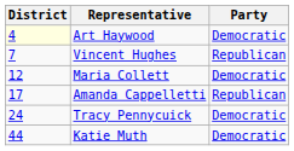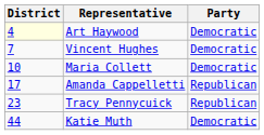 <table class="wikitable">
 <tr>
 <th>District</th>
 <th>Representative</th>
 <th>Party</th>
 </tr>
 <tr>
 <td style="background: lightyellow;"><a href='#'>4</a></td>
 <td><a href='#'>Art Haywood</a></td>
 <td><a href='#'>Democratic</a></td>
 </tr>
 <tr>
 <td><a href='#'>7</a></td>
 <td><a href='#'>Vincent Hughes</a></td>
-<td><a href='#'>Republican</a></td>
+<td><a href='#'>Democratic</a></td>
 </tr>
 <tr>
-<td><a href='#'>12</a></td>
+<td><a href='#'>10</a></td>
 <td><a href='#'>Maria Collett</a></td>
 <td><a href='#'>Democratic</a></td>
 </tr>
 <tr>
 <td><a href='#'>17</a></td>
 <td><a href='#'>Amanda Cappelletti</a></td>
 <td><a href='#'>Republican</a></td>
 </tr>
 <tr>
-<td><a href='#'>24</a></td>
+<td><a href='#'>23</a></td>
 <td><a href='#'>Tracy Pennycuick</a></td>
-<td><a href='#'>Democratic</a></td>
+<td><a href='#'>Republican</a></td>
 </tr>
 <tr>
 <td><a href='#'>44</a></td>
 <td><a href='#'>Katie Muth</a></td>
 <td><a href='#'>Democratic</a></td>
 </tr>
 </table>
